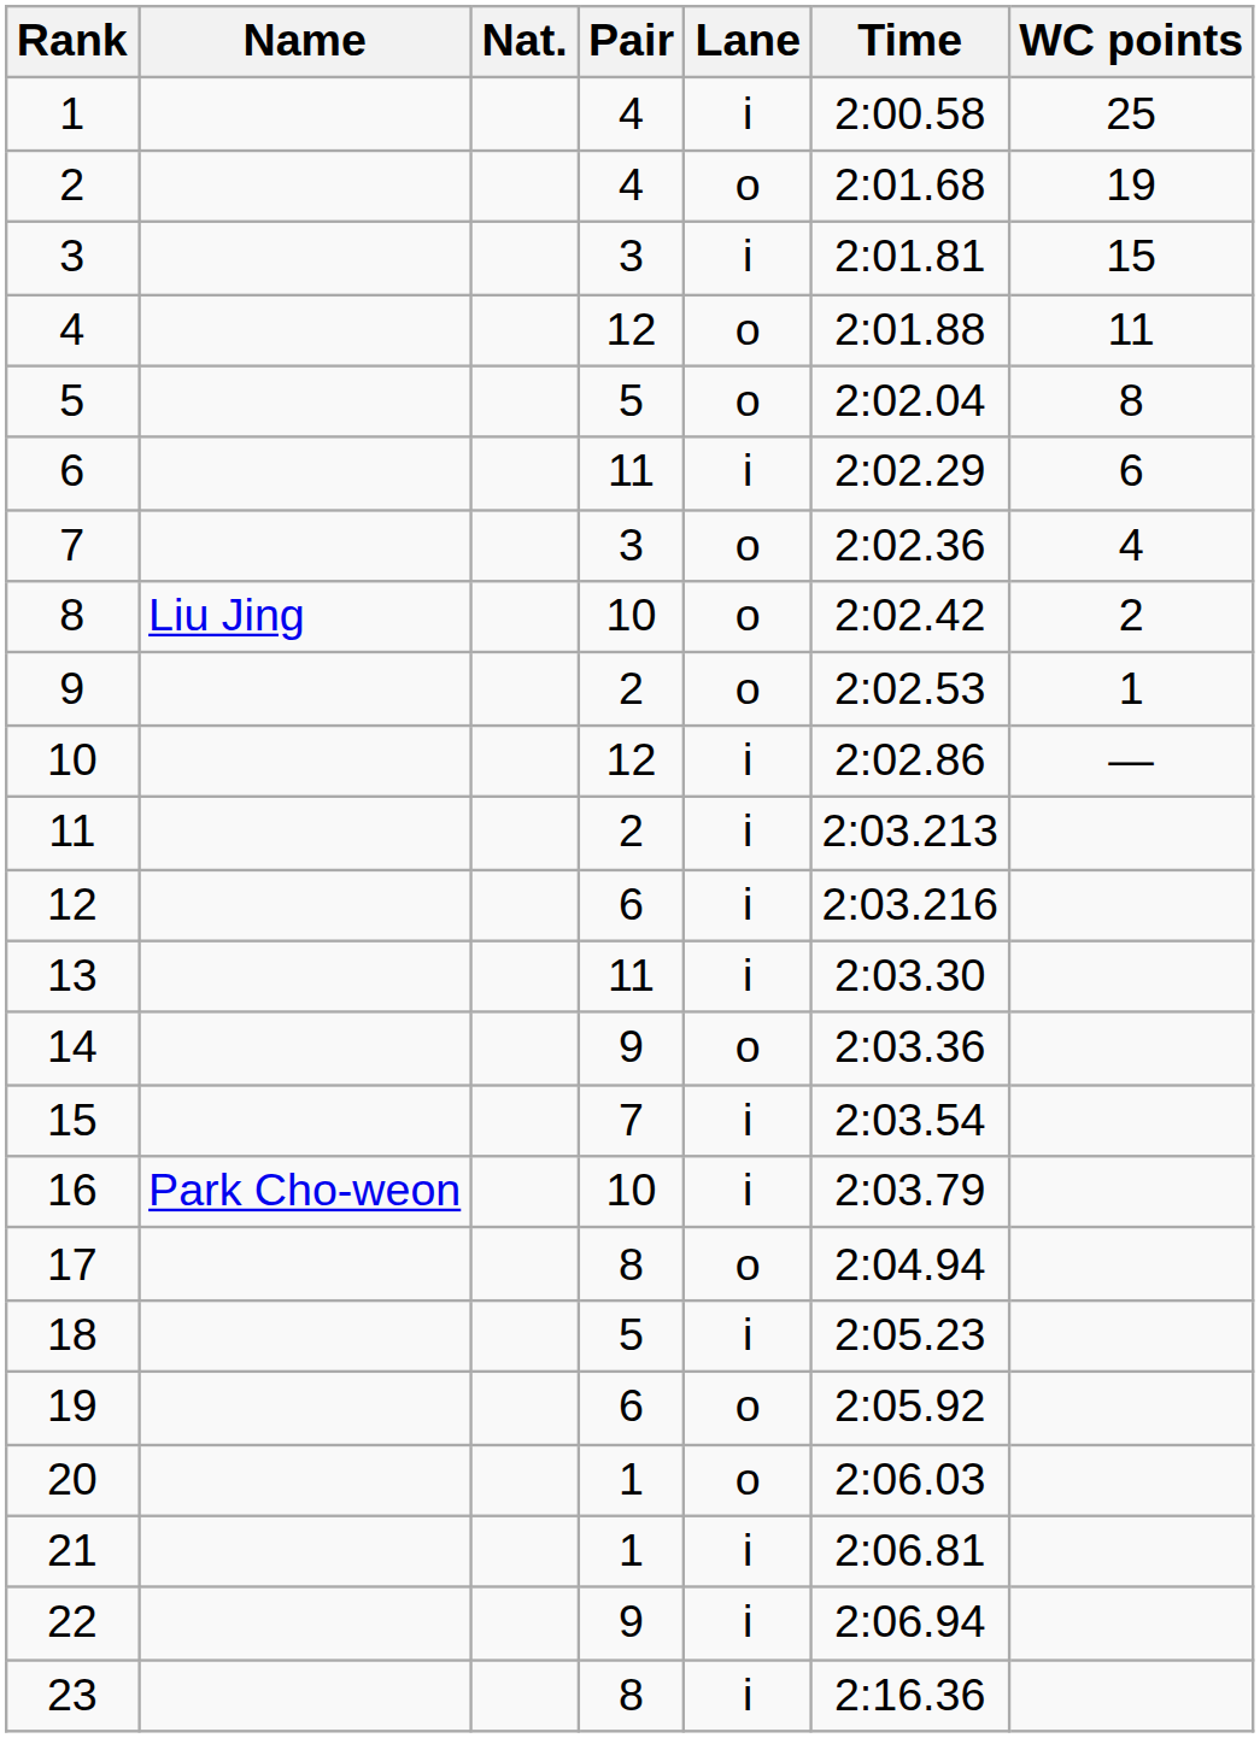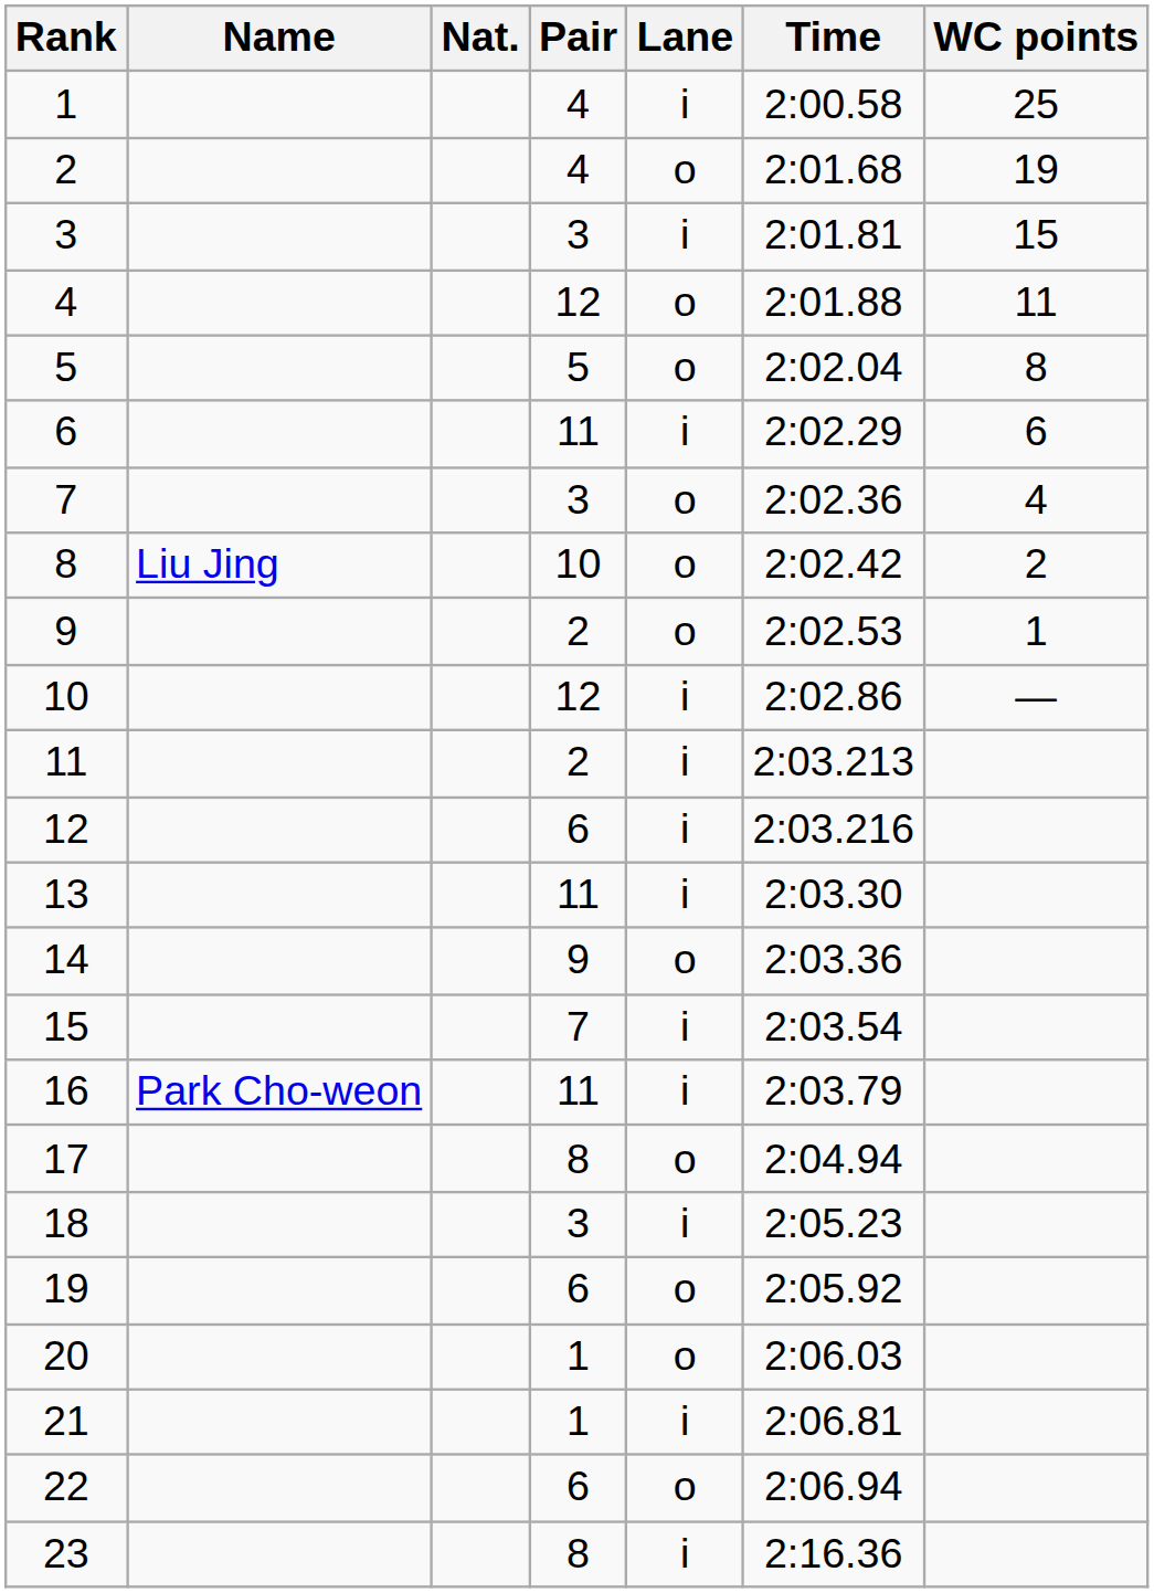 <table class="wikitable sortable" style="text-align:center">
 <tr>
 <th>Rank</th>
 <th>Name</th>
 <th>Nat.</th>
 <th>Pair</th>
 <th>Lane</th>
 <th>Time</th>
 <th>WC points</th>
 </tr>
 <tr>
 <td>1</td>
 <td align=left></td>
 <td></td>
 <td>4</td>
 <td>i</td>
 <td>2:00.58</td>
 <td>25</td>
 </tr>
 <tr>
 <td>2</td>
 <td align=left></td>
 <td></td>
 <td>4</td>
 <td>o</td>
 <td>2:01.68</td>
 <td>19</td>
 </tr>
 <tr>
 <td>3</td>
 <td align=left></td>
 <td></td>
 <td>3</td>
 <td>i</td>
 <td>2:01.81</td>
 <td>15</td>
 </tr>
 <tr>
 <td>4</td>
 <td align=left></td>
 <td></td>
 <td>12</td>
 <td>o</td>
 <td>2:01.88</td>
 <td>11</td>
 </tr>
 <tr>
 <td>5</td>
 <td align=left></td>
 <td></td>
 <td>5</td>
 <td>o</td>
 <td>2:02.04</td>
 <td>8</td>
 </tr>
 <tr>
 <td>6</td>
 <td align=left></td>
 <td></td>
 <td>11</td>
 <td>i</td>
 <td>2:02.29</td>
 <td>6</td>
 </tr>
 <tr>
 <td>7</td>
 <td align=left></td>
 <td></td>
 <td>3</td>
 <td>o</td>
 <td>2:02.36</td>
 <td>4</td>
 </tr>
 <tr>
 <td>8</td>
 <td align=left><a href='#'>Liu Jing</a></td>
 <td></td>
 <td>10</td>
 <td>o</td>
 <td>2:02.42</td>
 <td>2</td>
 </tr>
 <tr>
 <td>9</td>
 <td align=left></td>
 <td></td>
 <td>2</td>
 <td>o</td>
 <td>2:02.53</td>
 <td>1</td>
 </tr>
 <tr>
 <td>10</td>
 <td align=left></td>
 <td></td>
 <td>12</td>
 <td>i</td>
 <td>2:02.86</td>
 <td>—</td>
 </tr>
 <tr>
 <td>11</td>
 <td align=left></td>
 <td></td>
 <td>2</td>
 <td>i</td>
 <td>2:03.213</td>
 <td></td>
 </tr>
 <tr>
 <td>12</td>
 <td align=left></td>
 <td></td>
 <td>6</td>
 <td>i</td>
 <td>2:03.216</td>
 <td></td>
 </tr>
 <tr>
 <td>13</td>
 <td align=left></td>
 <td></td>
 <td>11</td>
 <td>i</td>
 <td>2:03.30</td>
 <td></td>
 </tr>
 <tr>
 <td>14</td>
 <td align=left></td>
 <td></td>
 <td>9</td>
 <td>o</td>
 <td>2:03.36</td>
 <td></td>
 </tr>
 <tr>
 <td>15</td>
 <td align=left></td>
 <td></td>
 <td>7</td>
 <td>i</td>
 <td>2:03.54</td>
 <td></td>
 </tr>
 <tr>
 <td>16</td>
 <td align=left><a href='#'>Park Cho-weon</a></td>
 <td></td>
-<td>10</td>
+<td>11</td>
 <td>i</td>
 <td>2:03.79</td>
 <td></td>
 </tr>
 <tr>
 <td>17</td>
 <td align=left></td>
 <td></td>
 <td>8</td>
 <td>o</td>
 <td>2:04.94</td>
 <td></td>
 </tr>
 <tr>
 <td>18</td>
 <td align=left></td>
 <td></td>
-<td>5</td>
+<td>3</td>
 <td>i</td>
 <td>2:05.23</td>
 <td></td>
 </tr>
 <tr>
 <td>19</td>
 <td align=left></td>
 <td></td>
 <td>6</td>
 <td>o</td>
 <td>2:05.92</td>
 <td></td>
 </tr>
 <tr>
 <td>20</td>
 <td align=left></td>
 <td></td>
 <td>1</td>
 <td>o</td>
 <td>2:06.03</td>
 <td></td>
 </tr>
 <tr>
 <td>21</td>
 <td align=left></td>
 <td></td>
 <td>1</td>
 <td>i</td>
 <td>2:06.81</td>
 <td></td>
 </tr>
 <tr>
 <td>22</td>
 <td align=left></td>
 <td></td>
-<td>9</td>
-<td>i</td>
+<td>6</td>
+<td>o</td>
 <td>2:06.94</td>
 <td></td>
 </tr>
 <tr>
 <td>23</td>
 <td align=left></td>
 <td></td>
 <td>8</td>
 <td>i</td>
 <td>2:16.36</td>
 <td></td>
 </tr>
 </table>
